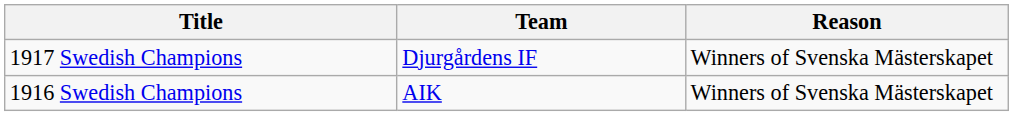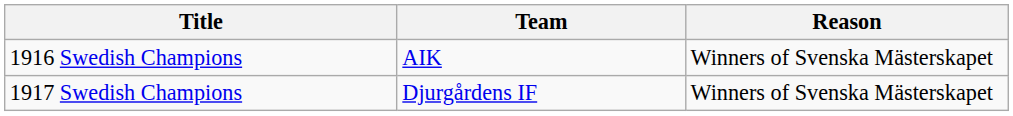 <table class="wikitable" style="text-align: left;">
 <tr>
 <th style="width: 275px;">Title</th>
 <th style="width: 200px;">Team</th>
 <th style="width: 225px;">Reason</th>
 </tr>
 <tr>
+<td>1916 <a href='#'>Swedish Champions</a></td>
+<td><a href='#'>AIK</a></td>
+<td>Winners of Svenska Mästerskapet</td>
+</tr>
+<tr>
 <td>1917 <a href='#'>Swedish Champions</a></td>
 <td><a href='#'>Djurgårdens IF</a></td>
 <td>Winners of Svenska Mästerskapet</td>
 </tr>
-<tr>
-<td>1916 <a href='#'>Swedish Champions</a></td>
-<td><a href='#'>AIK</a></td>
-<td>Winners of Svenska Mästerskapet</td>
-</tr>
 </table>
